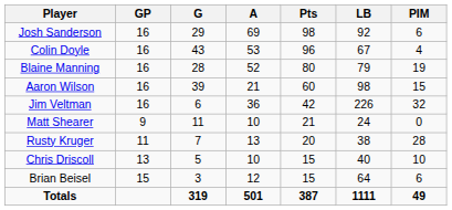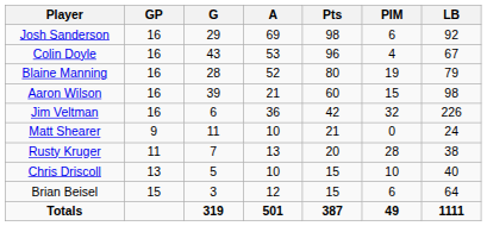 <table class="wikitable sortable">
 <tr align=center>
 <th width="20%">Player</th>
 <th width="10%">GP</th>
 <th width="10%">G</th>
 <th width="10%">A</th>
 <th width="10%">Pts</th>
+<th width="10%">PIM</th>
 <th width="10%">LB</th>
-<th width="10%">PIM</th>
 </tr>
 <tr align=center>
 <td><a href='#'>Josh Sanderson</a></td>
 <td>16</td>
 <td>29</td>
 <td>69</td>
 <td>98</td>
+<td>6</td>
 <td>92</td>
-<td>6</td>
 </tr>
 <tr align=center>
 <td><a href='#'>Colin Doyle</a></td>
 <td>16</td>
 <td>43</td>
 <td>53</td>
 <td>96</td>
+<td>4</td>
 <td>67</td>
-<td>4</td>
 </tr>
 <tr align=center>
 <td><a href='#'>Blaine Manning</a></td>
 <td>16</td>
 <td>28</td>
 <td>52</td>
 <td>80</td>
+<td>19</td>
 <td>79</td>
-<td>19</td>
 </tr>
 <tr align=center>
 <td><a href='#'>Aaron Wilson</a></td>
 <td>16</td>
 <td>39</td>
 <td>21</td>
 <td>60</td>
+<td>15</td>
 <td>98</td>
-<td>15</td>
 </tr>
 <tr align=center>
 <td><a href='#'>Jim Veltman</a></td>
 <td>16</td>
 <td>6</td>
 <td>36</td>
 <td>42</td>
+<td>32</td>
 <td>226</td>
-<td>32</td>
 </tr>
 <tr align=center>
 <td><a href='#'>Matt Shearer</a></td>
 <td>9</td>
 <td>11</td>
 <td>10</td>
 <td>21</td>
+<td>0</td>
 <td>24</td>
-<td>0</td>
 </tr>
 <tr align=center>
 <td><a href='#'>Rusty Kruger</a></td>
 <td>11</td>
 <td>7</td>
 <td>13</td>
 <td>20</td>
+<td>28</td>
 <td>38</td>
-<td>28</td>
 </tr>
 <tr align=center>
 <td><a href='#'>Chris Driscoll</a></td>
 <td>13</td>
 <td>5</td>
 <td>10</td>
 <td>15</td>
+<td>10</td>
 <td>40</td>
-<td>10</td>
 </tr>
 <tr align=center>
 <td>Brian Beisel</td>
 <td>15</td>
 <td>3</td>
 <td>12</td>
 <td>15</td>
+<td>6</td>
 <td>64</td>
-<td>6</td>
 </tr>
 <tr align=center>
 <td><strong>Totals</strong></td>
 <td></td>
 <td><strong>319</strong></td>
 <td><strong>501</strong></td>
 <td><strong>387</strong></td>
+<td><strong>49</strong></td>
 <td><strong>1111</strong></td>
-<td><strong>49</strong></td>
 </tr>
 </table>
